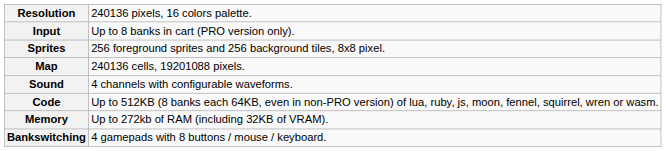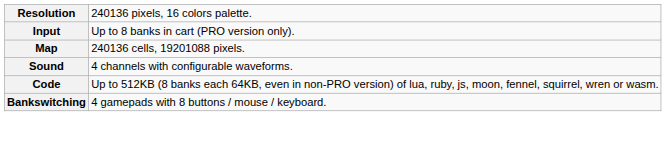 <table class="wikitable">
 <tr>
 <th>Resolution</th>
 <td>240136 pixels, 16 colors palette.</td>
 </tr>
 <tr>
 <th>Input</th>
 <td>Up to 8 banks in cart (PRO version only).</td>
-</tr>
-<tr>
-<th>Sprites</th>
-<td>256 foreground sprites and 256 background tiles, 8x8 pixel.</td>
 </tr>
 <tr>
 <th>Map</th>
 <td>240136 cells, 19201088 pixels.</td>
 </tr>
 <tr>
 <th>Sound</th>
 <td>4 channels with configurable waveforms.</td>
 </tr>
 <tr>
 <th>Code</th>
 <td>Up to 512KB (8 banks each 64KB, even in non-PRO version) of lua, ruby, js, moon, fennel, squirrel, wren or wasm.</td>
 </tr>
 <tr>
-<th>Memory</th>
-<td>Up to 272kb of RAM (including 32KB of VRAM).</td>
-</tr>
-<tr>
 <th>Bankswitching</th>
 <td>4 gamepads with 8 buttons / mouse / keyboard.</td>
 </tr>
 </table>
